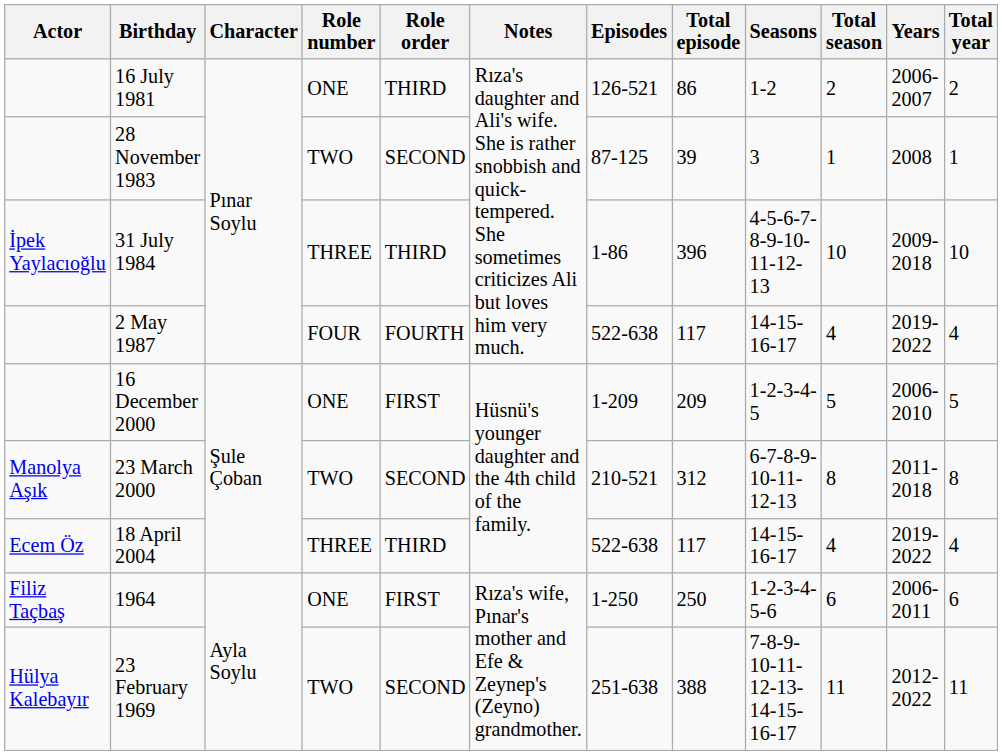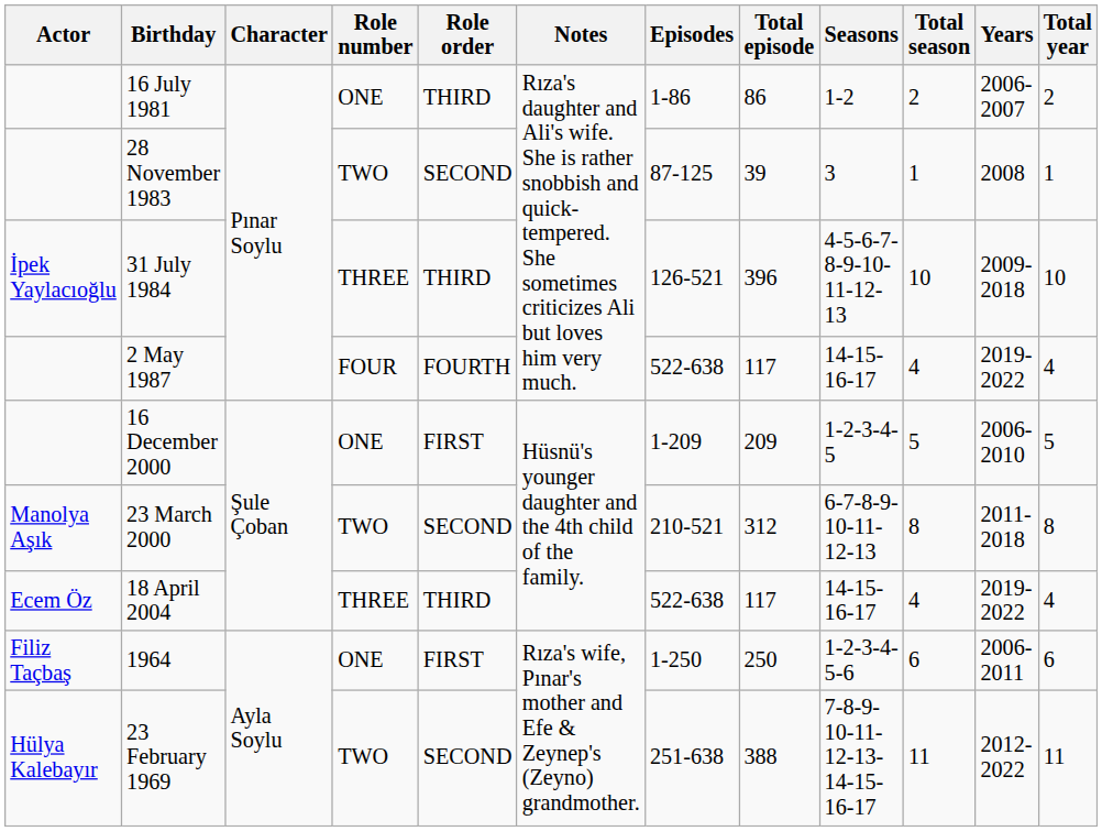 <table class=wikitable>
 <tr>
 <th>Actor</th>
 <th>Birthday</th>
 <th>Character</th>
 <th>Role number</th>
 <th>Role order</th>
 <th>Notes</th>
 <th>Episodes</th>
 <th>Total episode</th>
 <th>Seasons</th>
 <th>Total season</th>
 <th>Years</th>
 <th>Total year</th>
 </tr>
 <tr>
 <td></td>
 <td>16 July 1981</td>
 <td rowspan="4">Pınar Soylu</td>
 <td>ONE</td>
 <td>THIRD</td>
 <td rowspan="4">Rıza's daughter and Ali's wife. She is rather snobbish and quick-tempered. She sometimes criticizes Ali but loves him very much.</td>
-<td>126-521</td>
+<td>1-86</td>
 <td>86</td>
 <td>1-2</td>
 <td>2</td>
 <td>2006-2007</td>
 <td>2</td>
 </tr>
 <tr>
 <td></td>
 <td>28 November 1983</td>
 <td>TWO</td>
 <td>SECOND</td>
 <td>87-125</td>
 <td>39</td>
 <td>3</td>
 <td>1</td>
 <td>2008</td>
 <td>1</td>
 </tr>
 <tr>
 <td><a href='#'>İpek Yaylacıoğlu</a></td>
 <td>31 July 1984</td>
 <td>THREE</td>
 <td>THIRD</td>
-<td>1-86</td>
+<td>126-521</td>
 <td>396</td>
 <td>4-5-6-7-8-9-10-11-12-13</td>
 <td>10</td>
 <td>2009-2018</td>
 <td>10</td>
 </tr>
 <tr>
 <td></td>
 <td>2 May 1987</td>
 <td>FOUR</td>
 <td>FOURTH</td>
 <td>522-638</td>
 <td>117</td>
 <td>14-15-16-17</td>
 <td>4</td>
 <td>2019-2022</td>
 <td>4</td>
 </tr>
 <tr>
 <td></td>
 <td>16 December 2000</td>
 <td rowspan="3">Şule Çoban</td>
 <td>ONE</td>
 <td>FIRST</td>
 <td rowspan="3">Hüsnü's younger daughter and the 4th child of the family.</td>
 <td>1-209</td>
 <td>209</td>
 <td>1-2-3-4-5</td>
 <td>5</td>
 <td>2006-2010</td>
 <td>5</td>
 </tr>
 <tr>
 <td><a href='#'>Manolya Aşık</a></td>
 <td>23 March 2000</td>
 <td>TWO</td>
 <td>SECOND</td>
 <td>210-521</td>
 <td>312</td>
 <td>6-7-8-9-10-11-12-13</td>
 <td>8</td>
 <td>2011-2018</td>
 <td>8</td>
 </tr>
 <tr>
 <td><a href='#'>Ecem Öz</a></td>
 <td>18 April 2004</td>
 <td>THREE</td>
 <td>THIRD</td>
 <td>522-638</td>
 <td>117</td>
 <td>14-15-16-17</td>
 <td>4</td>
 <td>2019-2022</td>
 <td>4</td>
 </tr>
 <tr>
 <td><a href='#'>Filiz Taçbaş</a></td>
 <td>1964</td>
 <td rowspan="2">Ayla Soylu</td>
 <td>ONE</td>
 <td>FIRST</td>
 <td rowspan="2">Rıza's wife, Pınar's mother and Efe & Zeynep's (Zeyno) grandmother.</td>
 <td>1-250</td>
 <td>250</td>
 <td>1-2-3-4-5-6</td>
 <td>6</td>
 <td>2006-2011</td>
 <td>6</td>
 </tr>
 <tr>
 <td><a href='#'>Hülya Kalebayır</a></td>
 <td>23 February 1969</td>
 <td>TWO</td>
 <td>SECOND</td>
 <td>251-638</td>
 <td>388</td>
 <td>7-8-9-10-11-12-13-14-15-16-17</td>
 <td>11</td>
 <td>2012-2022</td>
 <td>11</td>
 </tr>
 </table>
